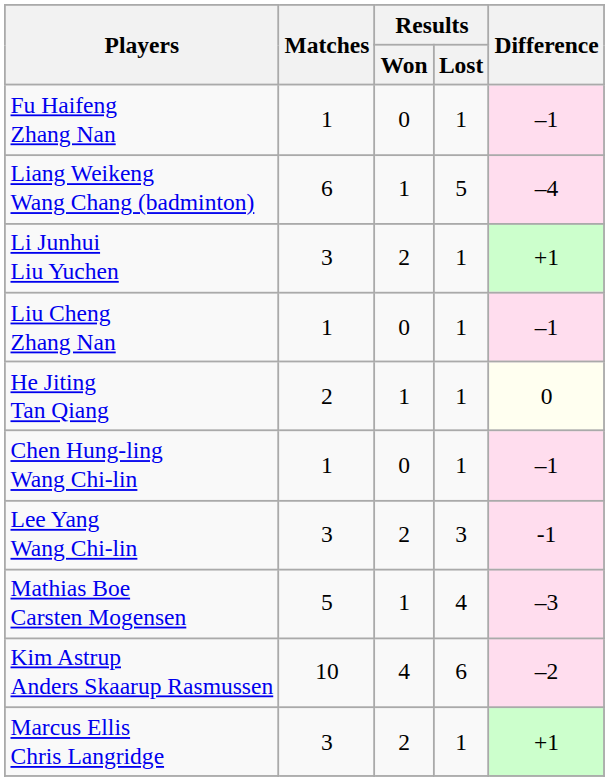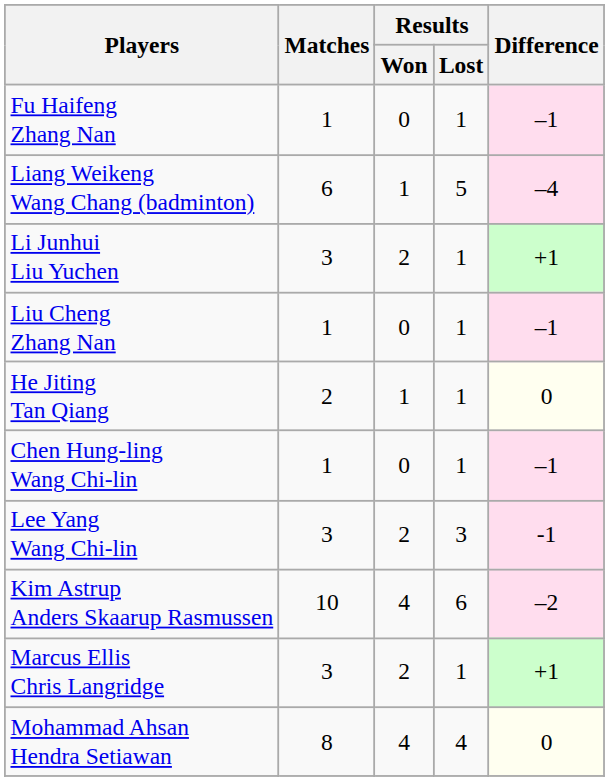 <table class=wikitable style="text-align:center; font-size:small">
 <tr>
 <th rowspan="2">Players</th>
 <th rowspan="2">Matches</th>
 <th colspan="2">Results</th>
 <th rowspan="2">Difference</th>
 </tr>
 <tr>
 <th>Won</th>
 <th>Lost</th>
 </tr>
 <tr>
 <td align="left"> <a href='#'>Fu Haifeng</a><br>  <a href='#'>Zhang Nan</a></td>
 <td>1</td>
 <td>0</td>
 <td>1</td>
 <td bgcolor="#ffddee">–1</td>
 </tr>
 <tr>
 <td align="left"> <a href='#'>Liang Weikeng</a><br>  <a href='#'>Wang Chang (badminton)</a></td>
 <td>6</td>
 <td>1</td>
 <td>5</td>
 <td bgcolor="#ffddee">–4</td>
 </tr>
 <tr>
 <td align="left"> <a href='#'>Li Junhui</a><br>  <a href='#'>Liu Yuchen</a></td>
 <td>3</td>
 <td>2</td>
 <td>1</td>
 <td bgcolor="#ccffcc">+1</td>
 </tr>
 <tr>
 <td align="left"> <a href='#'>Liu Cheng</a><br>  <a href='#'>Zhang Nan</a></td>
 <td>1</td>
 <td>0</td>
 <td>1</td>
 <td bgcolor="#ffddee">–1</td>
 </tr>
 <tr>
 <td align="left"> <a href='#'>He Jiting</a><br>  <a href='#'>Tan Qiang</a></td>
 <td>2</td>
 <td>1</td>
 <td>1</td>
 <td bgcolor="#fffff0">0</td>
 </tr>
 <tr>
 <td align="left"> <a href='#'>Chen Hung-ling</a><br>  <a href='#'>Wang Chi-lin</a></td>
 <td>1</td>
 <td>0</td>
 <td>1</td>
 <td bgcolor="#ffddee">–1</td>
 </tr>
 <tr>
 <td align="left"> <a href='#'>Lee Yang</a><br>  <a href='#'>Wang Chi-lin</a></td>
 <td>3</td>
 <td>2</td>
 <td>3</td>
 <td bgcolor="ffddee">-1</td>
 </tr>
 <tr>
-<td align="left"> <a href='#'>Mathias Boe</a><br>  <a href='#'>Carsten Mogensen</a></td>
-<td>5</td>
-<td>1</td>
-<td>4</td>
-<td bgcolor="#ffddee">–3</td>
-</tr>
-<tr>
 <td align="left"> <a href='#'>Kim Astrup</a><br>  <a href='#'>Anders Skaarup Rasmussen</a></td>
 <td>10</td>
 <td>4</td>
 <td>6</td>
 <td bgcolor="#ffddee">–2</td>
 </tr>
 <tr>
 <td align="left"> <a href='#'>Marcus Ellis</a><br>  <a href='#'>Chris Langridge</a></td>
 <td>3</td>
 <td>2</td>
 <td>1</td>
 <td bgcolor="#ccffcc">+1</td>
 </tr>
+<tr>
+<td align="left"> <a href='#'>Mohammad Ahsan</a><br>  <a href='#'>Hendra Setiawan</a></td>
+<td>8</td>
+<td>4</td>
+<td>4</td>
+<td bgcolor="#fffff0">0</td>
+</tr>
 </table>
